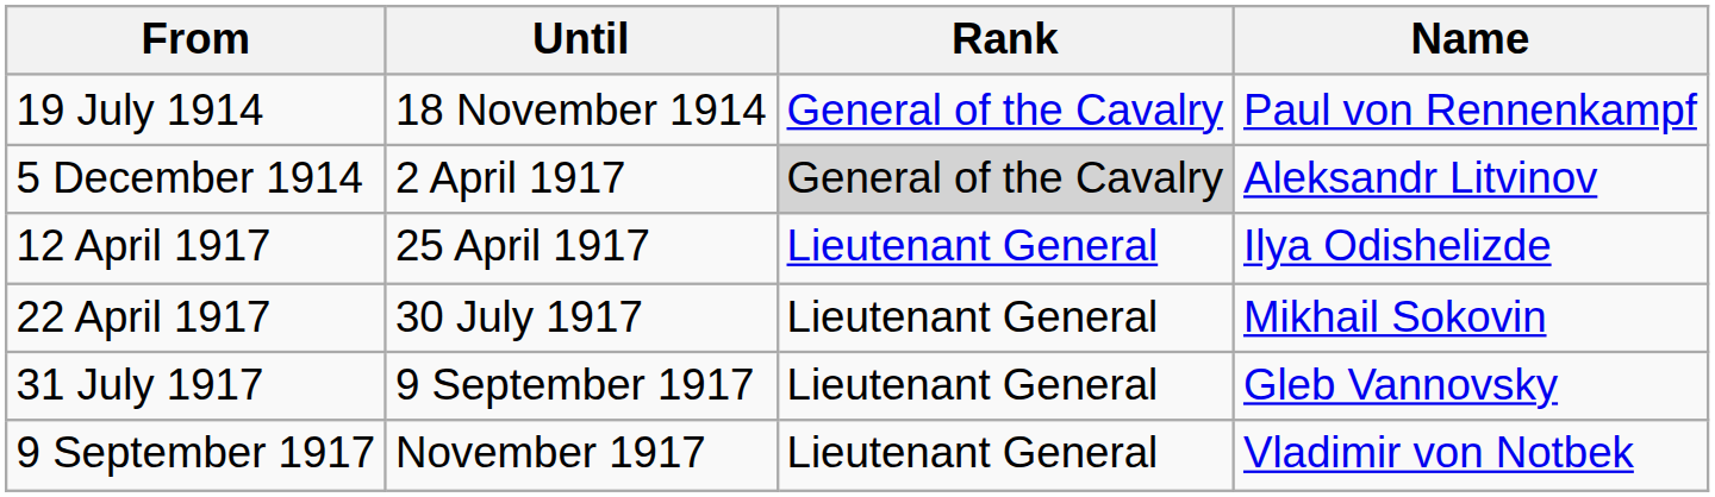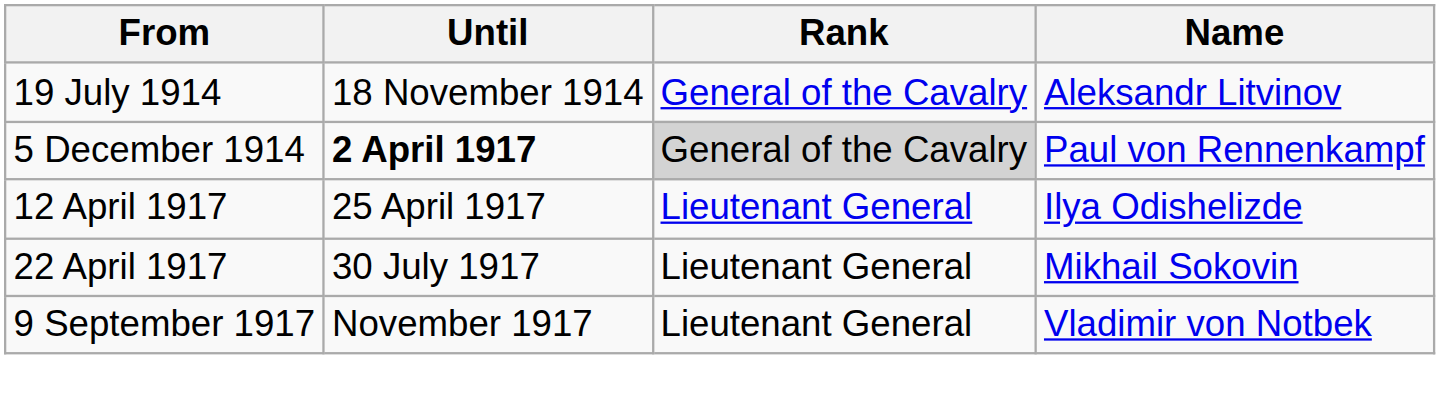 <table class="wikitable">
 <tr>
 <th>From</th>
 <th>Until</th>
 <th>Rank</th>
 <th>Name</th>
 </tr>
 <tr>
 <td>19 July 1914</td>
 <td>18 November 1914</td>
 <td><a href='#'>General of the Cavalry</a></td>
-<td><a href='#'>Paul von Rennenkampf</a></td>
+<td><a href='#'>Aleksandr Litvinov</a></td>
 </tr>
 <tr>
 <td>5 December 1914</td>
-<td>2 April 1917</td>
+<td><strong>2 April 1917</strong></td>
 <td style="background: lightgrey;">General of the Cavalry</td>
-<td><a href='#'>Aleksandr Litvinov</a></td>
+<td><a href='#'>Paul von Rennenkampf</a></td>
 </tr>
 <tr>
 <td>12 April 1917</td>
 <td>25 April 1917</td>
 <td><a href='#'>Lieutenant General</a></td>
 <td><a href='#'>Ilya Odishelizde</a></td>
 </tr>
 <tr>
 <td>22 April 1917</td>
 <td>30 July 1917</td>
 <td>Lieutenant General</td>
 <td><a href='#'>Mikhail Sokovin</a></td>
 </tr>
 <tr>
-<td>31 July 1917</td>
-<td>9 September 1917</td>
-<td>Lieutenant General</td>
-<td><a href='#'>Gleb Vannovsky</a></td>
-</tr>
-<tr>
 <td>9 September 1917</td>
 <td>November 1917</td>
 <td>Lieutenant General</td>
 <td><a href='#'>Vladimir von Notbek</a></td>
 </tr>
 </table>
